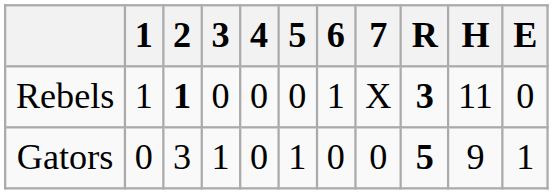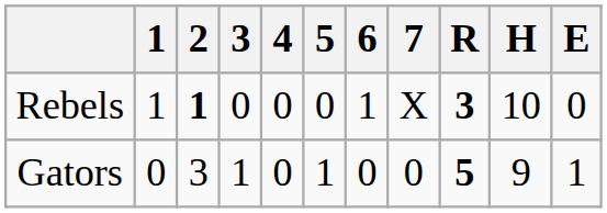 <table align = right border="2" cellpadding="4" cellspacing="0" style="margin: 1em 1em 1em 1em; background: #F9F9F9; border: 1px #aaa solid; border-collapse: collapse;">
 <tr align=center style="background: #F2F2F2;">
 <th></th>
 <th>1</th>
 <th>2</th>
 <th>3</th>
 <th>4</th>
 <th>5</th>
 <th>6</th>
 <th>7</th>
 <th>R</th>
 <th>H</th>
 <th>E</th>
 </tr>
 <tr align=center>
 <td>Rebels</td>
 <td>1</td>
 <td><strong>1</strong></td>
 <td>0</td>
 <td>0</td>
 <td>0</td>
 <td>1</td>
 <td>X</td>
 <td><strong>3</strong></td>
-<td>11</td>
+<td>10</td>
 <td>0</td>
 </tr>
 <tr align=center>
 <td>Gators</td>
 <td>0</td>
 <td>3</td>
 <td>1</td>
 <td>0</td>
 <td>1</td>
 <td>0</td>
 <td>0</td>
 <td><strong>5</strong></td>
 <td>9</td>
 <td>1</td>
 </tr>
 </table>
